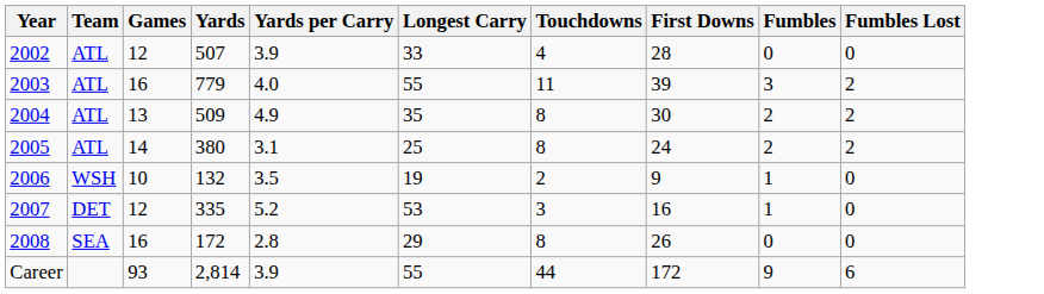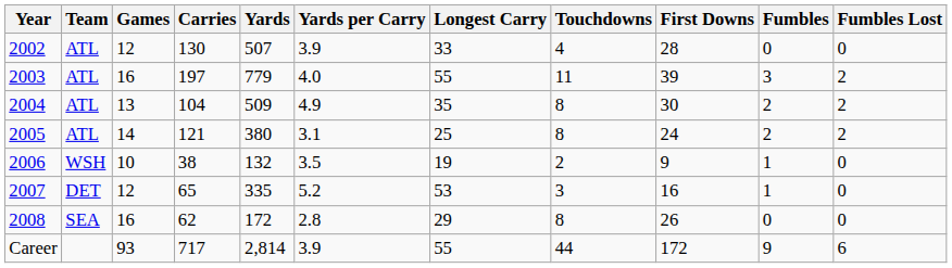 <table class="wikitable">
 <tr>
 <th>Year</th>
 <th>Team</th>
 <th>Games</th>
+<th>Carries</th>
 <th>Yards</th>
 <th>Yards per Carry</th>
 <th>Longest Carry</th>
 <th>Touchdowns</th>
 <th>First Downs</th>
 <th>Fumbles</th>
 <th>Fumbles Lost</th>
 </tr>
 <tr>
 <td><a href='#'>2002</a></td>
 <td><a href='#'>ATL</a></td>
 <td>12</td>
+<td>130</td>
 <td>507</td>
 <td>3.9</td>
 <td>33</td>
 <td>4</td>
 <td>28</td>
 <td>0</td>
 <td>0</td>
 </tr>
 <tr>
 <td><a href='#'>2003</a></td>
 <td><a href='#'>ATL</a></td>
 <td>16</td>
+<td>197</td>
 <td>779</td>
 <td>4.0</td>
 <td>55</td>
 <td>11</td>
 <td>39</td>
 <td>3</td>
 <td>2</td>
 </tr>
 <tr>
 <td><a href='#'>2004</a></td>
 <td><a href='#'>ATL</a></td>
 <td>13</td>
+<td>104</td>
 <td>509</td>
 <td>4.9</td>
 <td>35</td>
 <td>8</td>
 <td>30</td>
 <td>2</td>
 <td>2</td>
 </tr>
 <tr>
 <td><a href='#'>2005</a></td>
 <td><a href='#'>ATL</a></td>
 <td>14</td>
+<td>121</td>
 <td>380</td>
 <td>3.1</td>
 <td>25</td>
 <td>8</td>
 <td>24</td>
 <td>2</td>
 <td>2</td>
 </tr>
 <tr>
 <td><a href='#'>2006</a></td>
 <td><a href='#'>WSH</a></td>
 <td>10</td>
+<td>38</td>
 <td>132</td>
 <td>3.5</td>
 <td>19</td>
 <td>2</td>
 <td>9</td>
 <td>1</td>
 <td>0</td>
 </tr>
 <tr>
 <td><a href='#'>2007</a></td>
 <td><a href='#'>DET</a></td>
 <td>12</td>
+<td>65</td>
 <td>335</td>
 <td>5.2</td>
 <td>53</td>
 <td>3</td>
 <td>16</td>
 <td>1</td>
 <td>0</td>
 </tr>
 <tr>
 <td><a href='#'>2008</a></td>
 <td><a href='#'>SEA</a></td>
 <td>16</td>
+<td>62</td>
 <td>172</td>
 <td>2.8</td>
 <td>29</td>
 <td>8</td>
 <td>26</td>
 <td>0</td>
 <td>0</td>
 </tr>
 <tr>
 <td>Career</td>
 <td></td>
 <td>93</td>
+<td>717</td>
 <td>2,814</td>
 <td>3.9</td>
 <td>55</td>
 <td>44</td>
 <td>172</td>
 <td>9</td>
 <td>6</td>
 </tr>
 </table>
